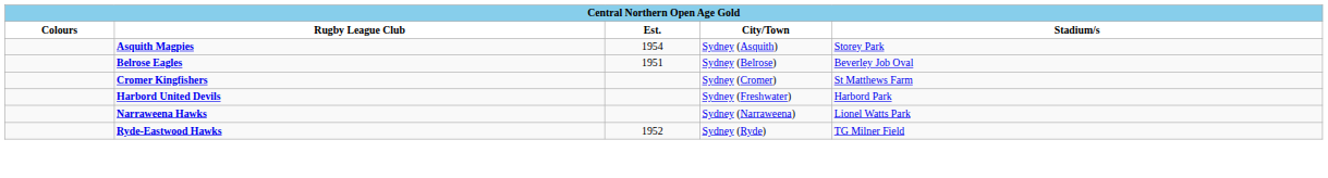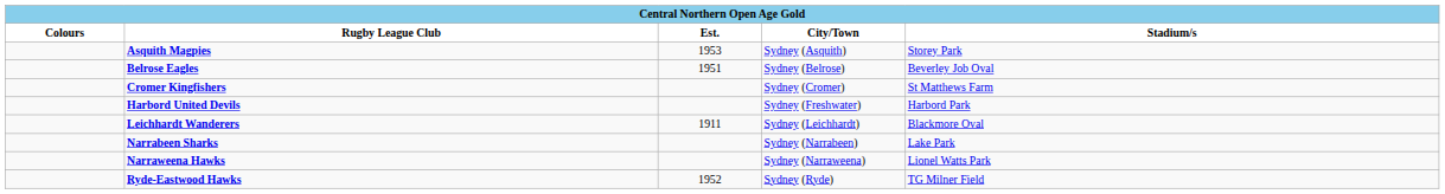 <table class="wikitable" style="width: 100%">
 <tr>
 <td colspan="5" style="background:skyblue; text-align:center;"><strong>Central Northern Open Age Gold</strong></td>
 </tr>
 <tr>
 <th style="background:white; width:01%">Colours</th>
 <th style="background:white; width:06%">Rugby League Club</th>
 <th style="background:white; width:01%">Est.</th>
 <th style="background:white; width:01%">City/Town</th>
 <th style="background:white; width:06%">Stadium/s</th>
 </tr>
 <tr>
 <td style="text-align:center"></td>
 <td><strong><a href='#'>Asquith Magpies</a></strong></td>
-<td style="text-align:center">1954</td>
+<td style="text-align:center">1953</td>
 <td><a href='#'>Sydney</a> (<a href='#'>Asquith</a>)</td>
 <td><a href='#'>Storey Park</a></td>
 </tr>
 <tr>
 <td style="text-align:center"></td>
 <td><strong><a href='#'>Belrose Eagles</a></strong></td>
 <td style="text-align:center">1951</td>
 <td><a href='#'>Sydney</a> (<a href='#'>Belrose</a>)</td>
 <td><a href='#'>Beverley Job Oval</a></td>
 </tr>
 <tr>
 <td style="text-align:center"></td>
 <td><strong><a href='#'>Cromer Kingfishers</a></strong></td>
 <td style="text-align:center"></td>
 <td><a href='#'>Sydney</a> (<a href='#'>Cromer</a>)</td>
 <td><a href='#'>St Matthews Farm</a></td>
 </tr>
 <tr>
 <td style="text-align:center"></td>
 <td><strong><a href='#'>Harbord United Devils</a></strong></td>
 <td style="text-align:center"></td>
 <td><a href='#'>Sydney</a> (<a href='#'>Freshwater</a>)</td>
 <td><a href='#'>Harbord Park</a></td>
 </tr>
 <tr>
+<td></td>
+<td><strong><a href='#'>Leichhardt Wanderers</a></strong></td>
+<td style="text-align:center">1911</td>
+<td><a href='#'>Sydney</a> (<a href='#'>Leichhardt</a>)</td>
+<td><a href='#'>Blackmore Oval</a></td>
+</tr>
+<tr>
+<td style="text-align:center"></td>
+<td><strong><a href='#'>Narrabeen Sharks</a></strong></td>
+<td style="text-align:center"></td>
+<td><a href='#'>Sydney</a> (<a href='#'>Narrabeen</a>)</td>
+<td><a href='#'>Lake Park</a></td>
+</tr>
+<tr>
 <td style="text-align:center"></td>
 <td><strong><a href='#'>Narraweena Hawks</a></strong></td>
 <td style="text-align:center"></td>
 <td><a href='#'>Sydney</a> (<a href='#'>Narraweena</a>)</td>
 <td><a href='#'>Lionel Watts Park</a></td>
 </tr>
 <tr>
 <td style="text-align:center"></td>
 <td><strong><a href='#'>Ryde-Eastwood Hawks</a></strong></td>
 <td style="text-align:center">1952</td>
 <td><a href='#'>Sydney</a> (<a href='#'>Ryde</a>)</td>
 <td><a href='#'>TG Milner Field</a></td>
 </tr>
 </table>
